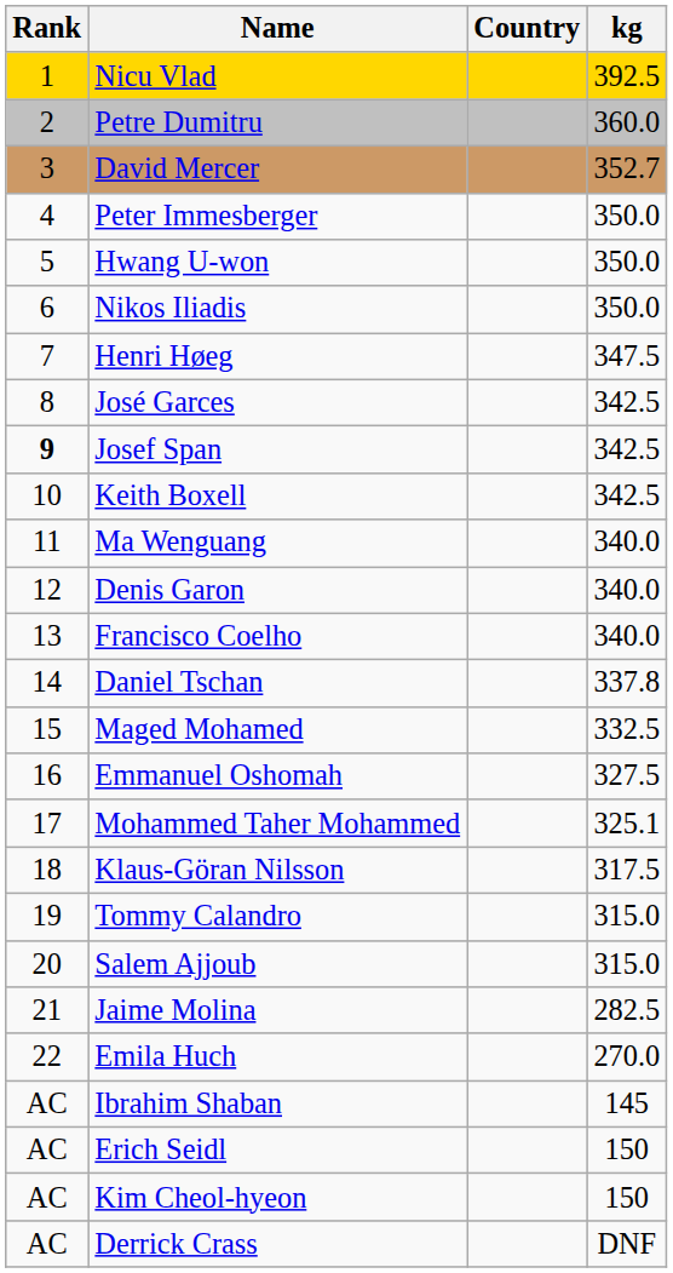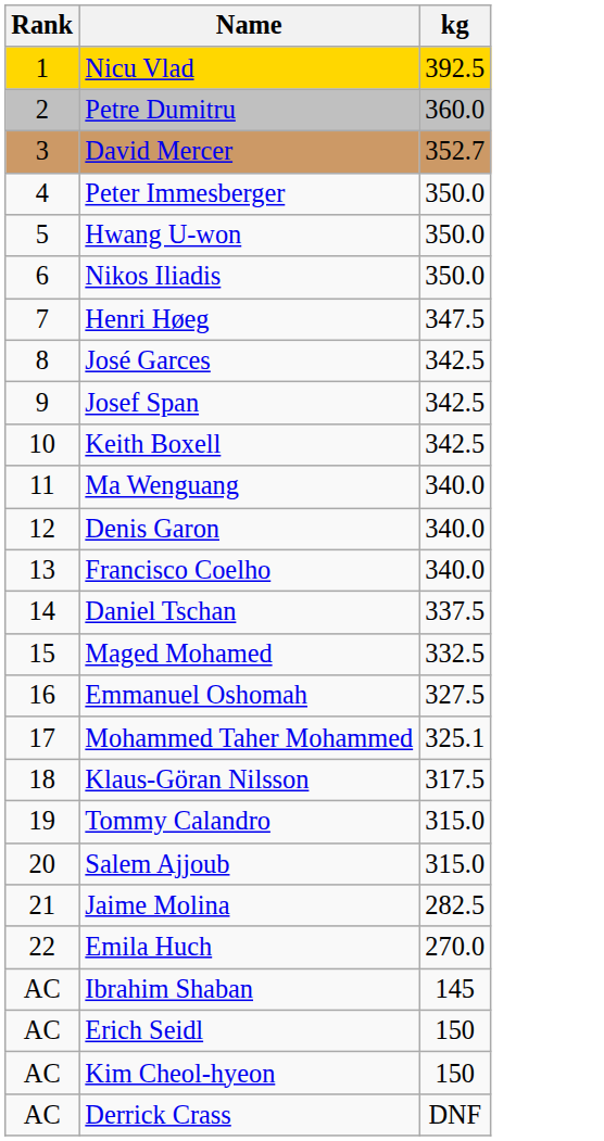 <table class="wikitable sortable" style="text-align:center">
 <tr>
 <th>Rank</th>
 <th>Name</th>
-<th>Country</th>
 <th>kg</th>
 </tr>
 <tr bgcolor=gold>
 <td>1</td>
 <td align="left"><a href='#'>Nicu Vlad</a></td>
-<td align="left"></td>
 <td>392.5</td>
 </tr>
 <tr bgcolor=silver>
 <td>2</td>
 <td align="left"><a href='#'>Petre Dumitru</a></td>
-<td align="left"></td>
 <td>360.0</td>
 </tr>
 <tr bgcolor=#CC9966>
 <td>3</td>
 <td align="left"><a href='#'>David Mercer</a></td>
-<td align="left"></td>
 <td>352.7</td>
 </tr>
 <tr>
 <td>4</td>
 <td align="left"><a href='#'>Peter Immesberger</a></td>
-<td align="left"></td>
 <td>350.0</td>
 </tr>
 <tr>
 <td>5</td>
 <td align="left"><a href='#'>Hwang U-won</a></td>
-<td align="left"></td>
 <td>350.0</td>
 </tr>
 <tr>
 <td>6</td>
 <td align="left"><a href='#'>Nikos Iliadis</a></td>
-<td align="left"></td>
 <td>350.0</td>
 </tr>
 <tr>
 <td>7</td>
 <td align="left"><a href='#'>Henri Høeg</a></td>
-<td align="left"></td>
 <td>347.5</td>
 </tr>
 <tr>
 <td>8</td>
 <td align="left"><a href='#'>José Garces</a></td>
-<td align="left"></td>
 <td>342.5</td>
 </tr>
 <tr>
-<td><strong>9</strong></td>
+<td>9</td>
 <td align="left"><a href='#'>Josef Span</a></td>
-<td align="left"></td>
 <td>342.5</td>
 </tr>
 <tr>
 <td>10</td>
 <td align="left"><a href='#'>Keith Boxell</a></td>
-<td align="left"></td>
 <td>342.5</td>
 </tr>
 <tr>
 <td>11</td>
 <td align="left"><a href='#'>Ma Wenguang</a></td>
-<td align="left"></td>
 <td>340.0</td>
 </tr>
 <tr>
 <td>12</td>
 <td align="left"><a href='#'>Denis Garon</a></td>
-<td align="left"></td>
 <td>340.0</td>
 </tr>
 <tr>
 <td>13</td>
 <td align="left"><a href='#'>Francisco Coelho</a></td>
-<td align="left"></td>
 <td>340.0</td>
 </tr>
 <tr>
 <td>14</td>
 <td align="left"><a href='#'>Daniel Tschan</a></td>
-<td align="left"></td>
-<td>337.8</td>
+<td>337.5</td>
 </tr>
 <tr>
 <td>15</td>
 <td align="left"><a href='#'>Maged Mohamed</a></td>
-<td align="left"></td>
 <td>332.5</td>
 </tr>
 <tr>
 <td>16</td>
 <td align="left"><a href='#'>Emmanuel Oshomah</a></td>
-<td align="left"></td>
 <td>327.5</td>
 </tr>
 <tr>
 <td>17</td>
 <td align="left"><a href='#'>Mohammed Taher Mohammed</a></td>
-<td align="left"></td>
 <td>325.1</td>
 </tr>
 <tr>
 <td>18</td>
 <td align="left"><a href='#'>Klaus-Göran Nilsson</a></td>
-<td align="left"></td>
 <td>317.5</td>
 </tr>
 <tr>
 <td>19</td>
 <td align="left"><a href='#'>Tommy Calandro</a></td>
-<td align="left"></td>
 <td>315.0</td>
 </tr>
 <tr>
 <td>20</td>
 <td align="left"><a href='#'>Salem Ajjoub</a></td>
-<td align="left"></td>
 <td>315.0</td>
 </tr>
 <tr>
 <td>21</td>
 <td align="left"><a href='#'>Jaime Molina</a></td>
-<td align="left"></td>
 <td>282.5</td>
 </tr>
 <tr>
 <td>22</td>
 <td align="left"><a href='#'>Emila Huch</a></td>
-<td align="left"></td>
 <td>270.0</td>
 </tr>
 <tr>
 <td>AC</td>
 <td align="left"><a href='#'>Ibrahim Shaban</a></td>
-<td align="left"></td>
 <td>145</td>
 </tr>
 <tr>
 <td>AC</td>
 <td align="left"><a href='#'>Erich Seidl</a></td>
-<td align="left"></td>
 <td>150</td>
 </tr>
 <tr>
 <td>AC</td>
 <td align="left"><a href='#'>Kim Cheol-hyeon</a></td>
-<td align="left"></td>
 <td>150</td>
 </tr>
 <tr>
 <td>AC</td>
 <td align="left"><a href='#'>Derrick Crass</a></td>
-<td align="left"></td>
 <td>DNF</td>
 </tr>
 </table>
